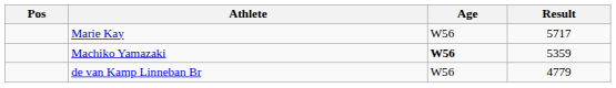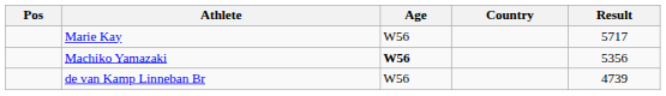 <table class="wikitable"  style="text-align:center; width:50%;">
 <tr>
 <th>Pos</th>
 <th>Athlete</th>
 <th>Age</th>
+<th>Country</th>
 <th>Result</th>
 </tr>
 <tr>
 <td align=center></td>
 <td align=left><a href='#'>Marie Kay</a></td>
 <td align=left>W56</td>
+<td align=left></td>
 <td>5717</td>
 </tr>
 <tr>
 <td align=center></td>
 <td align=left><a href='#'>Machiko Yamazaki</a></td>
 <td align=left><strong>W56</strong></td>
-<td>5359</td>
+<td align=left></td>
+<td>5356</td>
 </tr>
 <tr>
 <td align=center></td>
 <td align=left><a href='#'>de van Kamp Linneban Br</a></td>
 <td align=left>W56</td>
-<td>4779</td>
+<td align=left></td>
+<td>4739</td>
 </tr>
 </table>
